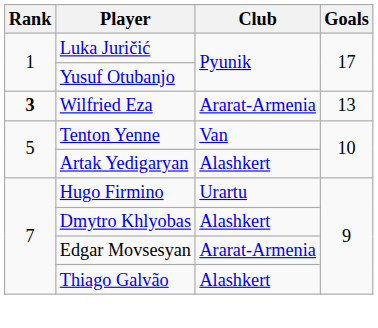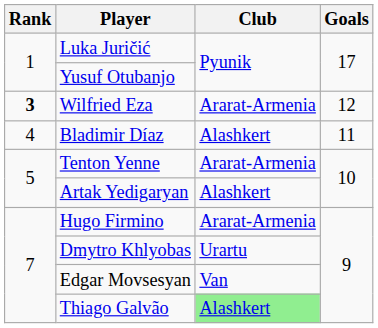 <table class="wikitable" style="text-align:center">
 <tr>
 <th>Rank</th>
 <th>Player</th>
 <th>Club</th>
 <th>Goals</th>
 </tr>
 <tr>
 <td rowspan="2">1</td>
 <td align="left"> <a href='#'>Luka Juričić</a></td>
 <td rowspan="2" align="left"><a href='#'>Pyunik</a></td>
 <td rowspan="2">17</td>
 </tr>
 <tr>
 <td align="left"> <a href='#'>Yusuf Otubanjo</a></td>
 </tr>
 <tr>
 <td rowspan="1"><strong>3</strong></td>
 <td align="left"> <a href='#'>Wilfried Eza</a></td>
 <td align="left"><a href='#'>Ararat-Armenia</a></td>
-<td rowspan="1">13</td>
+<td rowspan="1">12</td>
+</tr>
+<tr>
+<td rowspan="1">4</td>
+<td align="left"> <a href='#'>Bladimir Díaz</a></td>
+<td align="left"><a href='#'>Alashkert</a></td>
+<td rowspan="1">11</td>
 </tr>
 <tr>
 <td rowspan="2">5</td>
 <td align="left"> <a href='#'>Tenton Yenne</a></td>
-<td align="left"><a href='#'>Van</a></td>
+<td align="left"><a href='#'>Ararat-Armenia</a></td>
 <td rowspan="2">10</td>
 </tr>
 <tr>
 <td align="left"> <a href='#'>Artak Yedigaryan</a></td>
 <td align="left"><a href='#'>Alashkert</a></td>
 </tr>
 <tr>
 <td rowspan="4">7</td>
 <td align="left"> <a href='#'>Hugo Firmino</a></td>
-<td align="left"><a href='#'>Urartu</a></td>
+<td align="left"><a href='#'>Ararat-Armenia</a></td>
 <td rowspan="4">9</td>
 </tr>
 <tr>
 <td align="left"> <a href='#'>Dmytro Khlyobas</a></td>
-<td align="left"><a href='#'>Alashkert</a></td>
+<td align="left"><a href='#'>Urartu</a></td>
 </tr>
 <tr>
 <td align="left"> Edgar Movsesyan</td>
-<td align="left"><a href='#'>Ararat-Armenia</a></td>
+<td align="left"><a href='#'>Van</a></td>
 </tr>
 <tr>
 <td align="left"> <a href='#'>Thiago Galvão</a></td>
-<td align="left"><a href='#'>Alashkert</a></td>
+<td align="left" style="background: lightgreen;"><a href='#'>Alashkert</a></td>
 </tr>
 </table>
